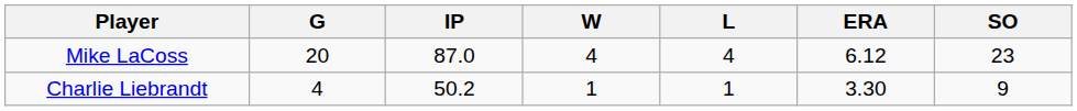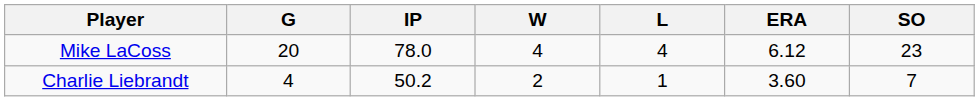 <table class="wikitable sortable">
 <tr>
 <th bgcolor="#DDDDFF" width="16%">Player</th>
 <th bgcolor="#DDDDFF" width="9%">G</th>
 <th bgcolor="#DDDDFF" width="9%">IP</th>
 <th bgcolor="#DDDDFF" width="9%">W</th>
 <th bgcolor="#DDDDFF" width="9%">L</th>
 <th bgcolor="#DDDDFF" width="9%">ERA</th>
 <th bgcolor="#DDDDFF" width="9%">SO</th>
 </tr>
 <tr align="center">
 <td><a href='#'>Mike LaCoss</a></td>
 <td>20</td>
-<td>87.0</td>
+<td>78.0</td>
 <td>4</td>
 <td>4</td>
 <td>6.12</td>
 <td>23</td>
 </tr>
 <tr align=center>
 <td><a href='#'>Charlie Liebrandt</a></td>
 <td>4</td>
 <td>50.2</td>
+<td>2</td>
 <td>1</td>
-<td>1</td>
-<td>3.30</td>
-<td>9</td>
+<td>3.60</td>
+<td>7</td>
 </tr>
 </table>
